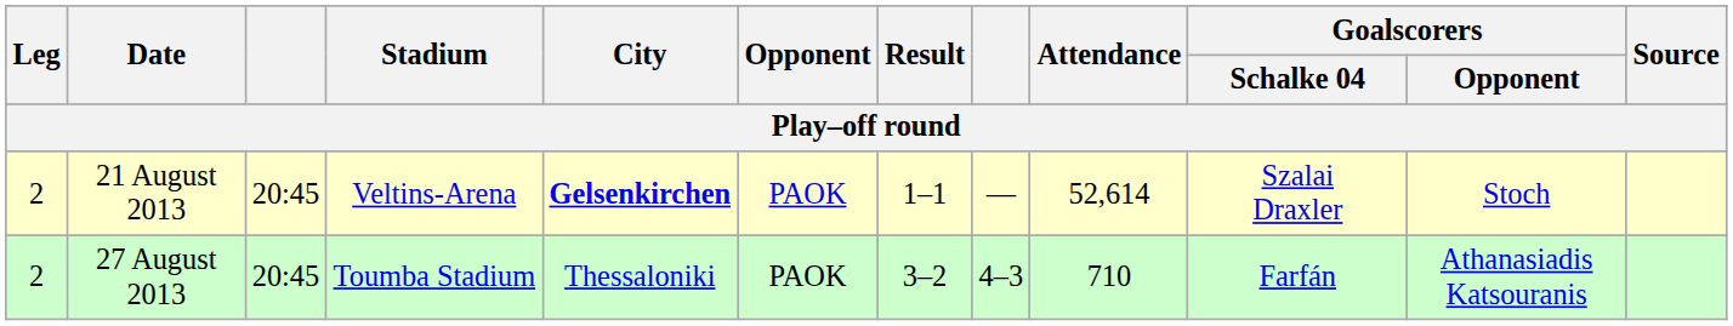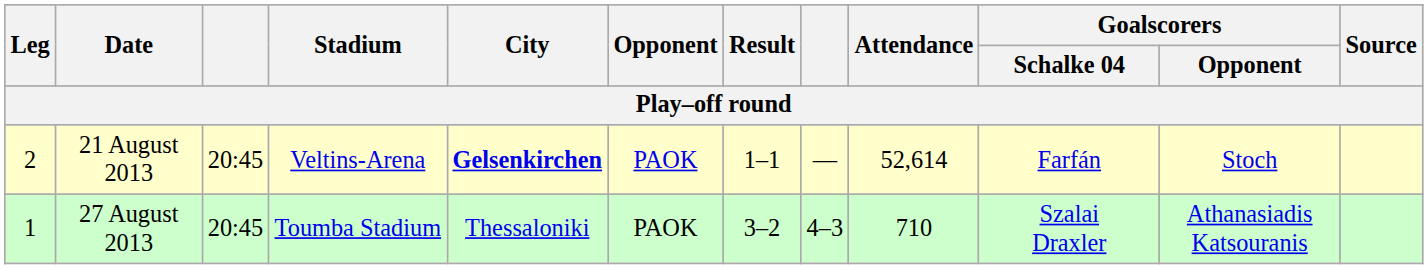 <table class="wikitable" style="text-align: center; font-size:90%">
 <tr>
 <th rowspan="2">Leg</th>
 <th rowspan="2" style="width:80px">Date</th>
 <th rowspan="2"></th>
 <th rowspan="2">Stadium</th>
 <th rowspan="2">City</th>
 <th rowspan="2">Opponent</th>
 <th rowspan="2">Result</th>
 <th rowspan="2"></th>
 <th rowspan="2">Attendance</th>
 <th colspan="2">Goalscorers</th>
 <th rowspan="2">Source</th>
 </tr>
 <tr>
 <th style="width:100px">Schalke 04</th>
 <th style="width:100px">Opponent</th>
 </tr>
 <tr>
 <th colspan="12">Play–off round</th>
 </tr>
 <tr style="background:#ffc">
 <td>2</td>
 <td>21 August 2013</td>
 <td>20:45</td>
 <td><a href='#'>Veltins-Arena</a></td>
 <td><strong><a href='#'>Gelsenkirchen</a></strong></td>
 <td><a href='#'>PAOK</a></td>
 <td>1–1</td>
 <td>—</td>
 <td>52,614</td>
-<td><a href='#'>Szalai</a>  <br> <a href='#'>Draxler</a> </td>
+<td><a href='#'>Farfán</a> </td>
 <td><a href='#'>Stoch</a> </td>
 <td></td>
 </tr>
 <tr style="background:#cfc">
-<td>2</td>
+<td>1</td>
 <td>27 August 2013</td>
 <td>20:45</td>
 <td><a href='#'>Toumba Stadium</a></td>
 <td><a href='#'>Thessaloniki</a></td>
 <td>PAOK</td>
 <td>3–2</td>
 <td>4–3</td>
 <td>710</td>
-<td><a href='#'>Farfán</a> </td>
+<td><a href='#'>Szalai</a>  <br> <a href='#'>Draxler</a> </td>
 <td><a href='#'>Athanasiadis</a>  <br> <a href='#'>Katsouranis</a> </td>
 <td></td>
 </tr>
 </table>
